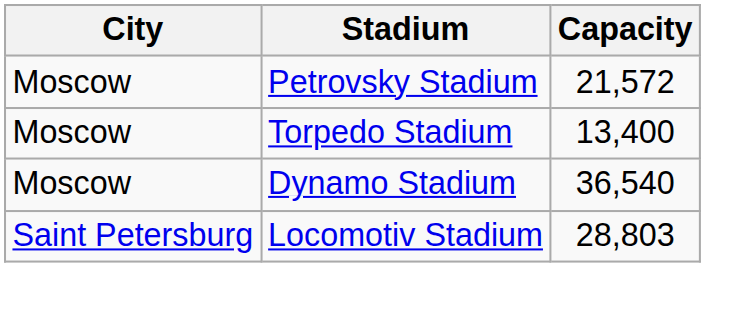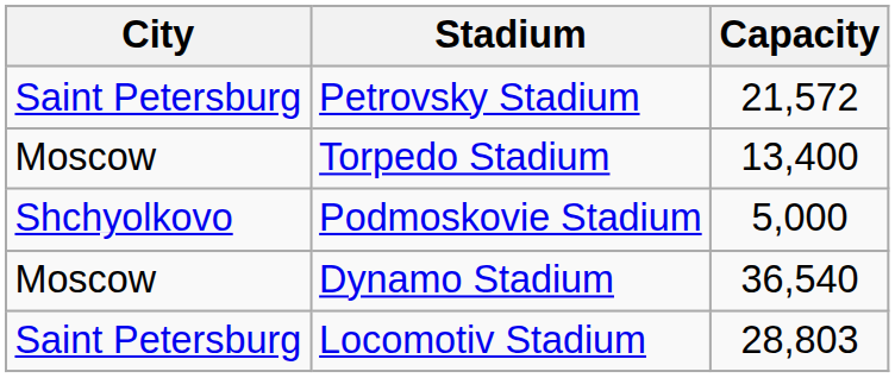 <table class="wikitable">
 <tr>
 <th>City</th>
 <th>Stadium</th>
 <th>Capacity</th>
 </tr>
 <tr>
-<td>Moscow</td>
+<td><a href='#'>Saint Petersburg</a></td>
 <td><a href='#'>Petrovsky Stadium</a></td>
 <td align=center>21,572</td>
 </tr>
 <tr>
 <td>Moscow</td>
 <td><a href='#'>Torpedo Stadium</a></td>
 <td align=center>13,400</td>
+</tr>
+<tr>
+<td><a href='#'>Shchyolkovo</a></td>
+<td><a href='#'>Podmoskovie Stadium</a></td>
+<td align=center>5,000</td>
 </tr>
 <tr>
 <td>Moscow</td>
 <td><a href='#'>Dynamo Stadium</a></td>
 <td align=center>36,540</td>
 </tr>
 <tr>
 <td><a href='#'>Saint Petersburg</a></td>
 <td><a href='#'>Locomotiv Stadium</a></td>
 <td align=center>28,803</td>
 </tr>
 </table>
